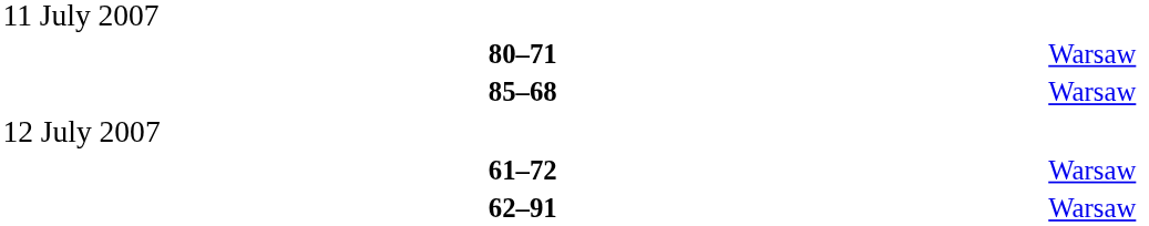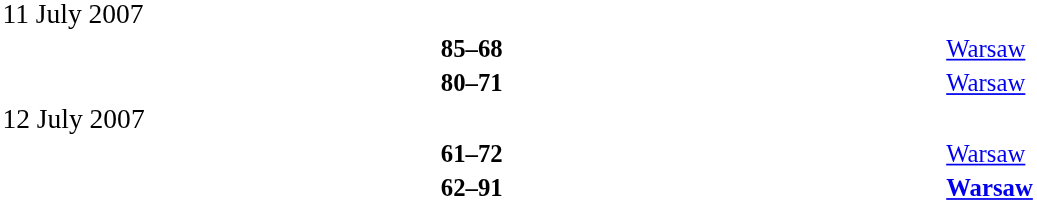 <table style="width:100%;" cellspacing="1">
 <tr>
 <th width=25%></th>
 <th width=3%></th>
 <th width=6%></th>
 <th width=3%></th>
 <th width=25%></th>
 </tr>
 <tr>
 <td>11 July 2007</td>
 </tr>
 <tr style=font-size:90%>
 <td align=right><strong></strong></td>
 <td></td>
-<td align=center><strong>80–71</strong></td>
+<td align=center><strong>85–68</strong></td>
 <td></td>
 <td><strong></strong></td>
 <td><a href='#'>Warsaw</a></td>
 </tr>
 <tr style=font-size:90%>
 <td align=right><strong></strong></td>
 <td></td>
-<td align=center><strong>85–68</strong></td>
+<td align=center><strong>80–71</strong></td>
 <td></td>
 <td><strong></strong></td>
 <td><a href='#'>Warsaw</a></td>
 </tr>
 <tr>
 <td>12 July 2007</td>
 </tr>
 <tr style=font-size:90%>
 <td align=right><strong></strong></td>
 <td></td>
 <td align=center><strong>61–72</strong></td>
 <td></td>
 <td><strong></strong></td>
 <td><a href='#'>Warsaw</a></td>
 </tr>
 <tr style=font-size:90%>
 <td align=right><strong></strong></td>
 <td></td>
 <td align=center><strong>62–91</strong></td>
 <td></td>
 <td><strong></strong></td>
-<td><a href='#'>Warsaw</a></td>
+<td><strong><a href='#'>Warsaw</a></strong></td>
 </tr>
 </table>
